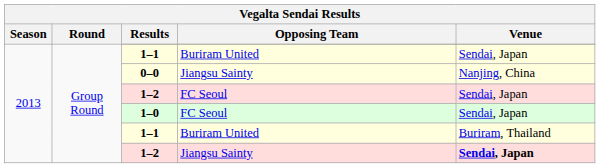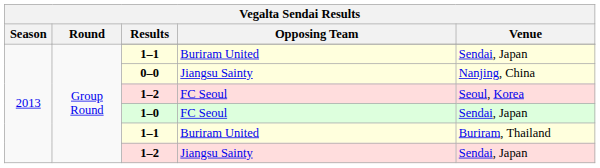 <table width=60% class="wikitable sortable" style="text-align:center;">
 <tr>
 <th colspan=5>Vegalta Sendai Results</th>
 </tr>
 <tr>
 <th width=5%>Season</th>
 <th width=10%>Round</th>
 <th width=8%>Results</th>
 <th width=40%>Opposing Team</th>
 <th width=20%>Venue</th>
 </tr>
 <tr>
 <td rowspan=7><a href='#'>2013</a></td>
 <td rowspan=7><a href='#'>Group Round</a></td>
 </tr>
 <tr style="background:#ffffdd">
 <td><strong>1–1</strong></td>
 <td align="left"> <a href='#'>Buriram United</a></td>
 <td align="left"><a href='#'>Sendai</a>, Japan</td>
 </tr>
 <tr style="background:#ffffdd">
 <td><strong>0–0</strong></td>
 <td align="left"> <a href='#'>Jiangsu Sainty</a></td>
 <td align="left"><a href='#'>Nanjing</a>, China</td>
 </tr>
 <tr style="background:#ffdddd">
 <td><strong>1–2</strong></td>
 <td align="left"> <a href='#'>FC Seoul</a></td>
-<td align="left"><a href='#'>Sendai</a>, Japan</td>
+<td align="left"><a href='#'>Seoul</a>, <a href='#'>Korea</a></td>
 </tr>
 <tr style="background:#ddffdd">
 <td><strong>1–0</strong></td>
 <td align="left"> <a href='#'>FC Seoul</a></td>
 <td align="left"><a href='#'>Sendai</a>, Japan</td>
 </tr>
 <tr style="background:#ffffdd">
 <td><strong>1–1</strong></td>
 <td align="left"> <a href='#'>Buriram United</a></td>
 <td align="left"><a href='#'>Buriram</a>, Thailand</td>
 </tr>
 <tr style="background:#ffdddd">
 <td><strong>1–2</strong></td>
 <td align="left"> <a href='#'>Jiangsu Sainty</a></td>
-<td align="left"><strong><a href='#'>Sendai</a>, Japan</strong></td>
+<td align="left"><a href='#'>Sendai</a>, Japan</td>
 </tr>
 </table>
